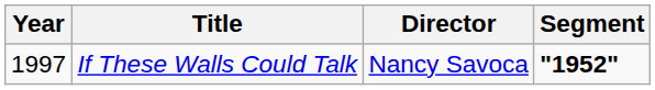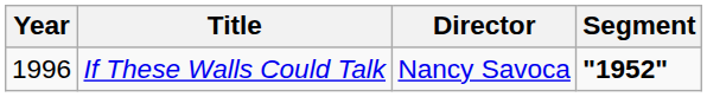 <table class="wikitable">
 <tr>
 <th>Year</th>
 <th>Title</th>
 <th>Director</th>
 <th>Segment</th>
 </tr>
 <tr>
-<td>1997</td>
+<td>1996</td>
 <td><em><a href='#'>If These Walls Could Talk</a></em></td>
 <td><a href='#'>Nancy Savoca</a></td>
 <td><strong>"1952"</strong></td>
 </tr>
 </table>
